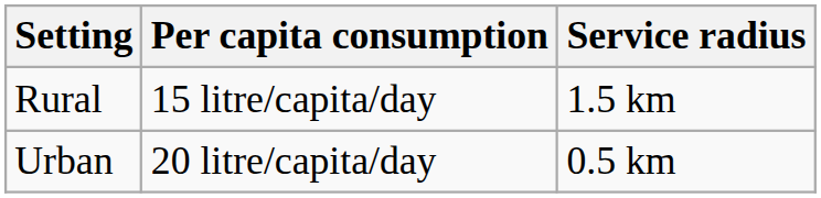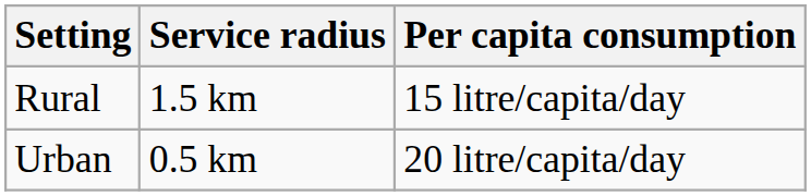 <table class="wikitable">
 <tr>
 <th>Setting</th>
+<th>Service radius</th>
 <th>Per capita consumption</th>
-<th>Service radius</th>
 </tr>
 <tr>
 <td>Rural</td>
+<td>1.5 km</td>
 <td>15 litre/capita/day</td>
-<td>1.5 km</td>
 </tr>
 <tr>
 <td>Urban</td>
+<td>0.5 km</td>
 <td>20 litre/capita/day</td>
-<td>0.5 km</td>
 </tr>
 </table>
